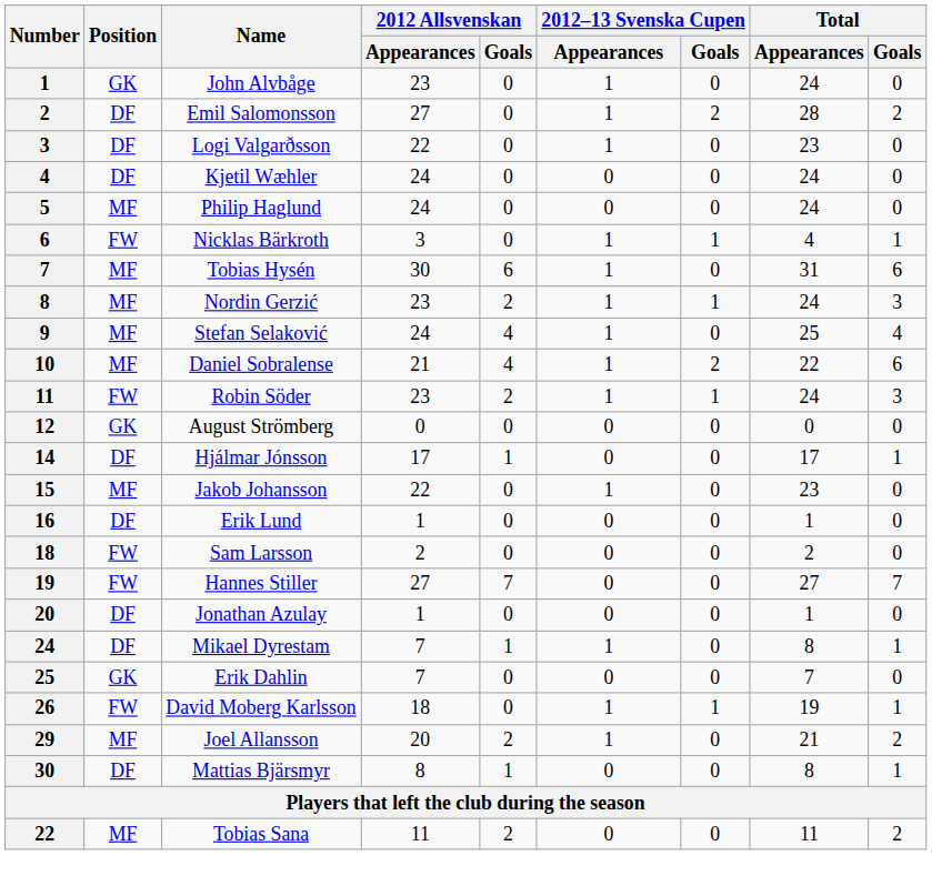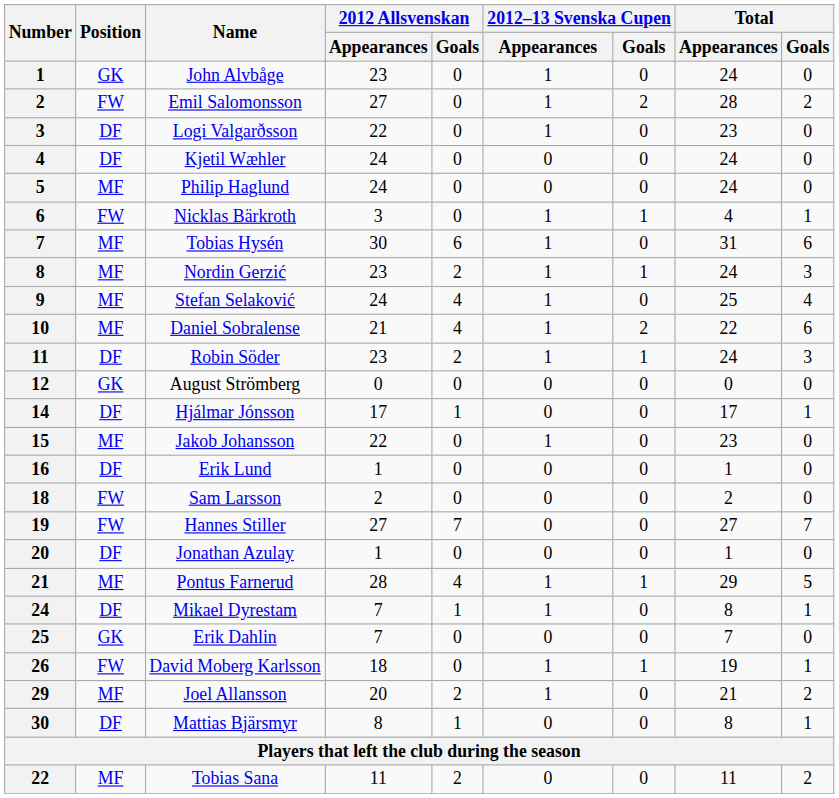 <table class="wikitable sortable plainrowheaders" style="text-align:center">
 <tr>
 <th rowspan="2" scope=col>Number</th>
 <th rowspan="2" scope=col>Position</th>
 <th rowspan="2" scope=col>Name</th>
 <th colspan="2"><a href='#'>2012 Allsvenskan</a></th>
 <th colspan="2"><a href='#'>2012–13 Svenska Cupen</a></th>
 <th colspan="2">Total</th>
 </tr>
 <tr>
 <th>Appearances</th>
 <th>Goals</th>
 <th>Appearances</th>
 <th>Goals</th>
 <th>Appearances</th>
 <th>Goals</th>
 </tr>
 <tr>
 <th style="text-align:center" scope=row>1</th>
 <td><a href='#'>GK</a></td>
 <td><a href='#'>John Alvbåge</a><br></td>
 <td>23</td>
 <td>0<br></td>
 <td>1</td>
 <td>0<br></td>
 <td>24</td>
 <td>0</td>
 </tr>
 <tr>
 <th style="text-align:center" scope=row>2</th>
-<td><a href='#'>DF</a></td>
+<td><a href='#'>FW</a></td>
 <td><a href='#'>Emil Salomonsson</a><br></td>
 <td>27</td>
 <td>0<br></td>
 <td>1</td>
 <td>2<br></td>
 <td>28</td>
 <td>2</td>
 </tr>
 <tr>
 <th style="text-align:center" scope=row>3</th>
 <td><a href='#'>DF</a></td>
 <td><a href='#'>Logi Valgarðsson</a><br></td>
 <td>22</td>
 <td>0<br></td>
 <td>1</td>
 <td>0<br></td>
 <td>23</td>
 <td>0</td>
 </tr>
 <tr>
 <th style="text-align:center" scope=row>4</th>
 <td><a href='#'>DF</a></td>
 <td><a href='#'>Kjetil Wæhler</a><br></td>
 <td>24</td>
 <td>0<br></td>
 <td>0</td>
 <td>0<br></td>
 <td>24</td>
 <td>0</td>
 </tr>
 <tr>
 <th style="text-align:center" scope=row>5</th>
 <td><a href='#'>MF</a></td>
 <td><a href='#'>Philip Haglund</a><br></td>
 <td>24</td>
 <td>0<br></td>
 <td>0</td>
 <td>0<br></td>
 <td>24</td>
 <td>0</td>
 </tr>
 <tr>
 <th style="text-align:center" scope=row>6</th>
 <td><a href='#'>FW</a></td>
 <td><a href='#'>Nicklas Bärkroth</a><br></td>
 <td>3</td>
 <td>0<br></td>
 <td>1</td>
 <td>1<br></td>
 <td>4</td>
 <td>1</td>
 </tr>
 <tr>
 <th style="text-align:center" scope=row>7</th>
 <td><a href='#'>MF</a></td>
 <td><a href='#'>Tobias Hysén</a><br></td>
 <td>30</td>
 <td>6<br></td>
 <td>1</td>
 <td>0<br></td>
 <td>31</td>
 <td>6</td>
 </tr>
 <tr>
 <th style="text-align:center" scope=row>8</th>
 <td><a href='#'>MF</a></td>
 <td><a href='#'>Nordin Gerzić</a><br></td>
 <td>23</td>
 <td>2<br></td>
 <td>1</td>
 <td>1<br></td>
 <td>24</td>
 <td>3</td>
 </tr>
 <tr>
 <th style="text-align:center" scope=row>9</th>
 <td><a href='#'>MF</a></td>
 <td><a href='#'>Stefan Selaković</a><br></td>
 <td>24</td>
 <td>4<br></td>
 <td>1</td>
 <td>0<br></td>
 <td>25</td>
 <td>4</td>
 </tr>
 <tr>
 <th style="text-align:center" scope=row>10</th>
 <td><a href='#'>MF</a></td>
 <td><a href='#'>Daniel Sobralense</a><br></td>
 <td>21</td>
 <td>4<br></td>
 <td>1</td>
 <td>2<br></td>
 <td>22</td>
 <td>6</td>
 </tr>
 <tr>
 <th style="text-align:center" scope=row>11</th>
-<td><a href='#'>FW</a></td>
+<td><a href='#'>DF</a></td>
 <td><a href='#'>Robin Söder</a><br></td>
 <td>23</td>
 <td>2<br></td>
 <td>1</td>
 <td>1<br></td>
 <td>24</td>
 <td>3</td>
 </tr>
 <tr>
 <th style="text-align:center" scope=row>12</th>
 <td><a href='#'>GK</a></td>
 <td>August Strömberg<br></td>
 <td>0</td>
 <td>0<br></td>
 <td>0</td>
 <td>0<br></td>
 <td>0</td>
 <td>0</td>
 </tr>
 <tr>
 <th style="text-align:center" scope=row>14</th>
 <td><a href='#'>DF</a></td>
 <td><a href='#'>Hjálmar Jónsson</a><br></td>
 <td>17</td>
 <td>1<br></td>
 <td>0</td>
 <td>0<br></td>
 <td>17</td>
 <td>1</td>
 </tr>
 <tr>
 <th style="text-align:center" scope=row>15</th>
 <td><a href='#'>MF</a></td>
 <td><a href='#'>Jakob Johansson</a><br></td>
 <td>22</td>
 <td>0<br></td>
 <td>1</td>
 <td>0<br></td>
 <td>23</td>
 <td>0</td>
 </tr>
 <tr>
 <th style="text-align:center" scope=row>16</th>
 <td><a href='#'>DF</a></td>
 <td><a href='#'>Erik Lund</a><br></td>
 <td>1</td>
 <td>0<br></td>
 <td>0</td>
 <td>0<br></td>
 <td>1</td>
 <td>0</td>
 </tr>
 <tr>
 <th style="text-align:center" scope=row>18</th>
 <td><a href='#'>FW</a></td>
 <td><a href='#'>Sam Larsson</a><br></td>
 <td>2</td>
 <td>0<br></td>
 <td>0</td>
 <td>0<br></td>
 <td>2</td>
 <td>0</td>
 </tr>
 <tr>
 <th style="text-align:center" scope=row>19</th>
 <td><a href='#'>FW</a></td>
 <td><a href='#'>Hannes Stiller</a><br></td>
 <td>27</td>
 <td>7<br></td>
 <td>0</td>
 <td>0<br></td>
 <td>27</td>
 <td>7</td>
 </tr>
 <tr>
 <th style="text-align:center" scope=row>20</th>
 <td><a href='#'>DF</a></td>
 <td><a href='#'>Jonathan Azulay</a><br></td>
 <td>1</td>
 <td>0<br></td>
 <td>0</td>
 <td>0<br></td>
 <td>1</td>
 <td>0</td>
 </tr>
 <tr>
+<th style="text-align:center" scope=row>21</th>
+<td><a href='#'>MF</a></td>
+<td><a href='#'>Pontus Farnerud</a><br></td>
+<td>28</td>
+<td>4<br></td>
+<td>1</td>
+<td>1<br></td>
+<td>29</td>
+<td>5</td>
+</tr>
+<tr>
 <th style="text-align:center" scope=row>24</th>
 <td><a href='#'>DF</a></td>
 <td><a href='#'>Mikael Dyrestam</a><br></td>
 <td>7</td>
 <td>1<br></td>
 <td>1</td>
 <td>0<br></td>
 <td>8</td>
 <td>1</td>
 </tr>
 <tr>
 <th style="text-align:center" scope=row>25</th>
 <td><a href='#'>GK</a></td>
 <td><a href='#'>Erik Dahlin</a><br></td>
 <td>7</td>
 <td>0<br></td>
 <td>0</td>
 <td>0<br></td>
 <td>7</td>
 <td>0</td>
 </tr>
 <tr>
 <th style="text-align:center" scope=row>26</th>
 <td><a href='#'>FW</a></td>
 <td><a href='#'>David Moberg Karlsson</a><br></td>
 <td>18</td>
 <td>0<br></td>
 <td>1</td>
 <td>1<br></td>
 <td>19</td>
 <td>1</td>
 </tr>
 <tr>
 <th style="text-align:center" scope=row>29</th>
 <td><a href='#'>MF</a></td>
 <td><a href='#'>Joel Allansson</a><br></td>
 <td>20</td>
 <td>2<br></td>
 <td>1</td>
 <td>0<br></td>
 <td>21</td>
 <td>2</td>
 </tr>
 <tr>
 <th style="text-align:center" scope=row>30</th>
 <td><a href='#'>DF</a></td>
 <td><a href='#'>Mattias Bjärsmyr</a><br></td>
 <td>8</td>
 <td>1<br></td>
 <td>0</td>
 <td>0<br></td>
 <td>8</td>
 <td>1</td>
 </tr>
 <tr>
 <th colspan="9" scope=col>Players that left the club during the season</th>
 </tr>
 <tr>
 <th style="text-align:center" scope=row>22</th>
 <td><a href='#'>MF</a></td>
 <td><a href='#'>Tobias Sana</a><br></td>
 <td>11</td>
 <td>2<br></td>
 <td>0</td>
 <td>0<br></td>
 <td>11</td>
 <td>2</td>
 </tr>
 </table>
